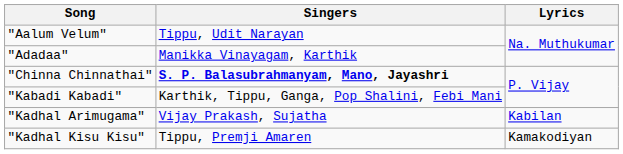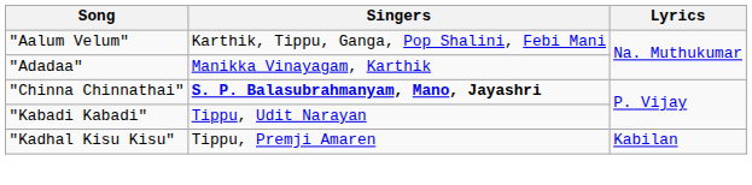 <table class="wikitable" style="font-size:95%;">
 <tr>
 <th>Song</th>
 <th>Singers</th>
 <th>Lyrics</th>
 </tr>
 <tr>
 <td>"Aalum Velum"</td>
-<td><a href='#'>Tippu</a>, <a href='#'>Udit Narayan</a></td>
+<td>Karthik, Tippu, Ganga, <a href='#'>Pop Shalini</a>, <a href='#'>Febi Mani</a></td>
 <td rowspan=2><a href='#'>Na. Muthukumar</a></td>
 </tr>
 <tr>
 <td>"Adadaa"</td>
 <td><a href='#'>Manikka Vinayagam</a>, <a href='#'>Karthik</a></td>
 </tr>
 <tr>
 <td>"Chinna Chinnathai"</td>
 <td><strong><a href='#'>S. P. Balasubrahmanyam</a>, <a href='#'>Mano</a>, Jayashri</strong></td>
 <td rowspan=2><a href='#'>P. Vijay</a></td>
 </tr>
 <tr>
 <td>"Kabadi Kabadi"</td>
-<td>Karthik, Tippu, Ganga, <a href='#'>Pop Shalini</a>, <a href='#'>Febi Mani</a></td>
-</tr>
-<tr>
-<td>"Kadhal Arimugama"</td>
-<td><a href='#'>Vijay Prakash</a>, <a href='#'>Sujatha</a></td>
-<td><a href='#'>Kabilan</a></td>
+<td><a href='#'>Tippu</a>, <a href='#'>Udit Narayan</a></td>
 </tr>
 <tr>
 <td>"Kadhal Kisu Kisu"</td>
 <td>Tippu, <a href='#'>Premji Amaren</a></td>
-<td>Kamakodiyan</td>
+<td><a href='#'>Kabilan</a></td>
 </tr>
 </table>
